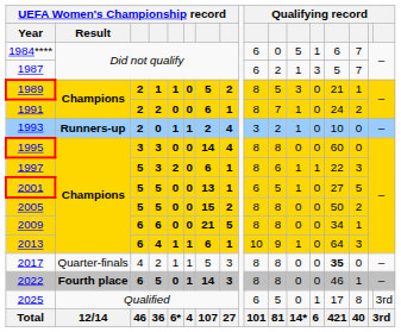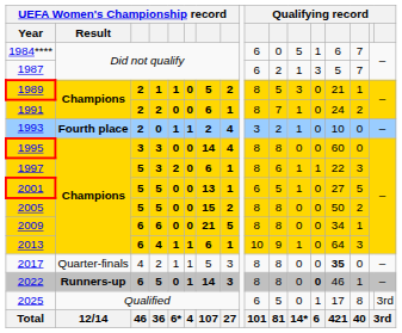 <table class="wikitable" style="text-align: center;">
 <tr>
 <th colspan=8><a href='#'>UEFA Women's Championship</a> record</th>
 <td rowspan=17></td>
 <th colspan=8>Qualifying record</th>
 </tr>
 <tr>
 <th>Year</th>
 <th>Result</th>
 <th></th>
 <th></th>
 <th></th>
 <th></th>
 <th></th>
 <th><br></th>
 <th></th>
 <th></th>
 <th></th>
 <th></th>
 <th></th>
 <th></th>
 <th></th>
 <th></th>
 </tr>
 <tr>
 <td><a href='#'>1984</a>****</td>
 <td colspan=7 rowspan=2><em>Did not qualify</em></td>
 <td>6</td>
 <td>0</td>
 <td>5</td>
 <td>1</td>
 <td>6</td>
 <td>7</td>
 <td rowspan=2 colspan=2>–</td>
 </tr>
 <tr>
 <td> <a href='#'>1987</a></td>
 <td>6</td>
 <td>2</td>
 <td>1</td>
 <td>3</td>
 <td>5</td>
 <td>7</td>
 </tr>
 <tr style="background:gold;">
 <td style="border: 3px solid red"> <a href='#'>1989</a></td>
 <td rowspan=2><strong>Champions</strong></td>
 <td><strong>2</strong></td>
 <td><strong>1</strong></td>
 <td><strong>1</strong></td>
 <td><strong>0</strong></td>
 <td><strong>5</strong></td>
 <td><strong>2</strong></td>
 <td>8</td>
 <td>5</td>
 <td>3</td>
 <td>0</td>
 <td>21</td>
 <td>1</td>
 <td rowspan=2 colspan=2>–</td>
 </tr>
 <tr style="background:gold;">
 <td> <a href='#'>1991</a></td>
 <td><strong>2</strong></td>
 <td><strong>2</strong></td>
 <td><strong>0</strong></td>
 <td><strong>0</strong></td>
 <td><strong>6</strong></td>
 <td><strong>1</strong></td>
 <td>8</td>
 <td>7</td>
 <td>1</td>
 <td>0</td>
 <td>24</td>
 <td>2</td>
 </tr>
 <tr style="background:#9acdff;">
 <td> <a href='#'>1993</a></td>
-<td><strong>Runners-up</strong></td>
+<td><strong>Fourth place</strong></td>
 <td><strong>2</strong></td>
 <td><strong>0</strong></td>
 <td><strong>1</strong></td>
 <td><strong>1</strong></td>
 <td><strong>2</strong></td>
 <td><strong>4</strong></td>
 <td>3</td>
 <td>2</td>
 <td>1</td>
 <td>0</td>
 <td>10</td>
 <td>0</td>
 <td colspan=2>–</td>
 </tr>
 <tr style="background:gold;">
 <td style="border: 3px solid red">    <a href='#'>1995</a></td>
 <td rowspan=6><strong>Champions</strong></td>
 <td><strong>3</strong></td>
 <td><strong>3</strong></td>
 <td><strong>0</strong></td>
 <td><strong>0</strong></td>
 <td><strong>14</strong></td>
 <td><strong>4</strong></td>
 <td>8</td>
 <td>8</td>
 <td>0</td>
 <td>0</td>
 <td>60</td>
 <td>0</td>
 <td rowspan=6 colspan=2>–</td>
 </tr>
 <tr style="background:gold;">
 <td>  <a href='#'>1997</a></td>
 <td><strong>5</strong></td>
 <td><strong>3</strong></td>
 <td><strong>2</strong></td>
 <td><strong>0</strong></td>
 <td><strong>6</strong></td>
 <td><strong>1</strong></td>
 <td>8</td>
 <td>6</td>
 <td>1</td>
 <td>1</td>
 <td>22</td>
 <td>3</td>
 </tr>
 <tr style="background:gold;">
 <td style="border: 3px solid red"> <a href='#'>2001</a></td>
 <td><strong>5</strong></td>
 <td><strong>5</strong></td>
 <td><strong>0</strong></td>
 <td><strong>0</strong></td>
 <td><strong>13</strong></td>
 <td><strong>1</strong></td>
 <td>6</td>
 <td>5</td>
 <td>1</td>
 <td>0</td>
 <td>27</td>
 <td>5</td>
 </tr>
 <tr style="background:gold;">
 <td> <a href='#'>2005</a></td>
 <td><strong>5</strong></td>
 <td><strong>5</strong></td>
 <td><strong>0</strong></td>
 <td><strong>0</strong></td>
 <td><strong>15</strong></td>
 <td><strong>2</strong></td>
 <td>8</td>
 <td>8</td>
 <td>0</td>
 <td>0</td>
 <td>50</td>
 <td>2</td>
 </tr>
 <tr style="background:gold;">
 <td> <a href='#'>2009</a></td>
 <td><strong>6</strong></td>
 <td><strong>6</strong></td>
 <td><strong>0</strong></td>
 <td><strong>0</strong></td>
 <td><strong>21</strong></td>
 <td><strong>5</strong></td>
 <td>8</td>
 <td>8</td>
 <td>0</td>
 <td>0</td>
 <td>34</td>
 <td>1</td>
 </tr>
 <tr style="background:gold;">
 <td> <a href='#'>2013</a></td>
 <td><strong>6</strong></td>
 <td><strong>4</strong></td>
 <td><strong>1</strong></td>
 <td><strong>1</strong></td>
 <td><strong>6</strong></td>
 <td><strong>1</strong></td>
 <td>10</td>
 <td>9</td>
 <td>1</td>
 <td>0</td>
 <td>64</td>
 <td>3</td>
 </tr>
 <tr>
 <td> <a href='#'>2017</a></td>
 <td>Quarter-finals</td>
 <td>4</td>
 <td>2</td>
 <td>1</td>
 <td>1</td>
 <td>5</td>
 <td>3</td>
 <td>8</td>
 <td>8</td>
 <td>0</td>
 <td>0</td>
 <td><strong>35</strong></td>
 <td>0</td>
 <td colspan=2>–</td>
 </tr>
 <tr style="background:silver;">
 <td> <a href='#'>2022</a></td>
-<td><strong>Fourth place</strong></td>
+<td><strong>Runners-up</strong></td>
 <td><strong>6</strong></td>
 <td><strong>5</strong></td>
 <td><strong>0</strong></td>
 <td><strong>1</strong></td>
 <td><strong>14</strong></td>
 <td><strong>3</strong></td>
 <td>8</td>
 <td>8</td>
 <td>0</td>
-<td>0</td>
+<td><strong>0</strong></td>
 <td>46</td>
 <td>1</td>
 <td colspan=2>–</td>
 </tr>
 <tr>
 <td> <a href='#'>2025</a></td>
 <td colspan=7><em>Qualified</em></td>
 <td>6</td>
 <td>5</td>
 <td>0</td>
 <td>1</td>
 <td>17</td>
 <td>8</td>
 <td></td>
 <td>3rd</td>
 </tr>
 <tr>
 <th>Total</th>
 <th>12/14</th>
 <th>46</th>
 <th>36</th>
 <th>6*</th>
 <th>4</th>
 <th>107</th>
 <th>27</th>
 <th>101</th>
 <th>81</th>
 <th>14*</th>
 <th>6 </th>
 <th>421</th>
 <th>40</th>
 <th colspan=2>3rd</th>
 </tr>
 </table>
